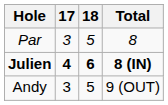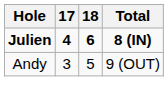 <table class="wikitable" style="text-align:center;">
 <tr>
 <th>Hole</th>
 <th>17</th>
 <th>18</th>
 <th>Total</th>
-</tr>
-<tr>
-<td><em>Par</em></td>
-<td><em>3</em></td>
-<td><em>5</em></td>
-<td><em>8</em></td>
 </tr>
 <tr>
 <td><strong>Julien</strong></td>
 <td><strong>4</strong></td>
 <td><strong>6</strong></td>
 <td><strong>8 (IN)</strong></td>
 </tr>
 <tr>
 <td>Andy</td>
 <td>3</td>
 <td>5</td>
 <td>9 (OUT)</td>
 </tr>
 </table>
